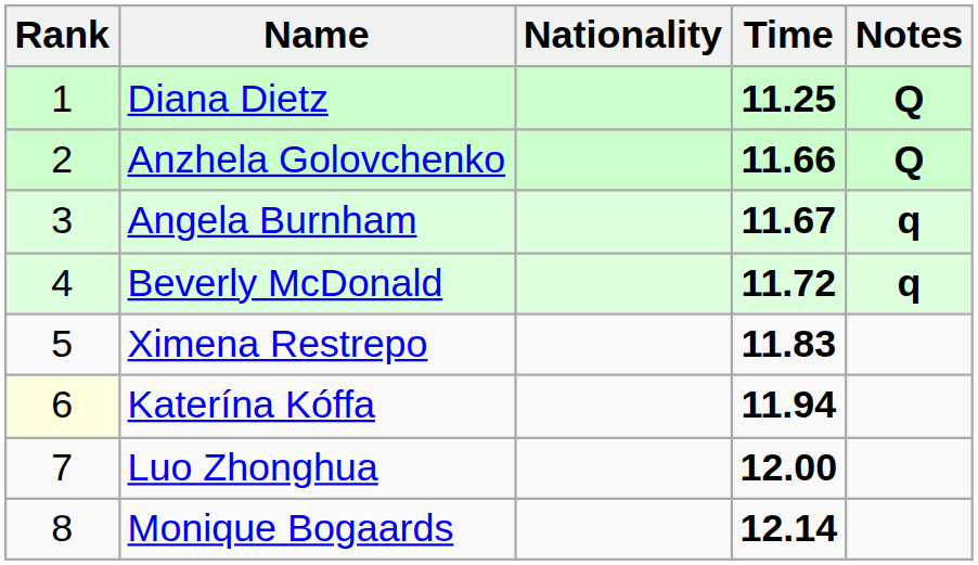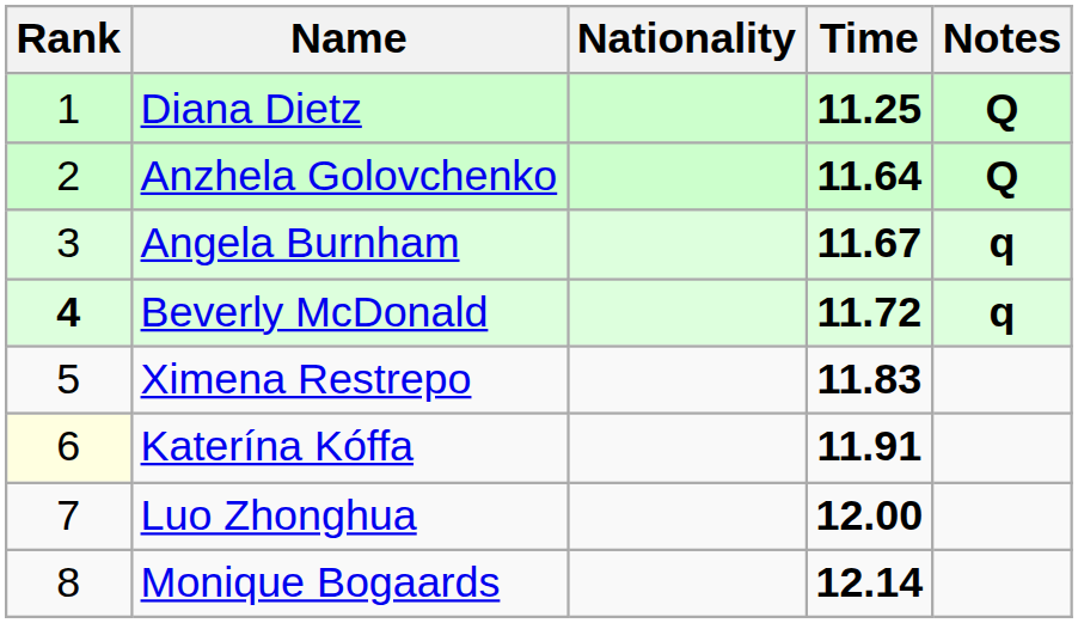 <table class="wikitable sortable" style="text-align:center">
 <tr>
 <th>Rank</th>
 <th>Name</th>
 <th>Nationality</th>
 <th>Time</th>
 <th>Notes</th>
 </tr>
 <tr bgcolor=ccffcc>
 <td>1</td>
 <td align=left><a href='#'>Diana Dietz</a></td>
 <td align=left></td>
 <td><strong>11.25</strong></td>
 <td><strong>Q</strong></td>
 </tr>
 <tr bgcolor=ccffcc>
 <td>2</td>
 <td align=left><a href='#'>Anzhela Golovchenko</a></td>
 <td align=left></td>
-<td><strong>11.66</strong></td>
+<td><strong>11.64</strong></td>
 <td><strong>Q</strong></td>
 </tr>
 <tr bgcolor=ddffdd>
 <td>3</td>
 <td align=left><a href='#'>Angela Burnham</a></td>
 <td align=left></td>
 <td><strong>11.67</strong></td>
 <td><strong>q</strong></td>
 </tr>
 <tr bgcolor=ddffdd>
-<td>4</td>
+<td><strong>4</strong></td>
 <td align=left><a href='#'>Beverly McDonald</a></td>
 <td align=left></td>
 <td><strong>11.72</strong></td>
 <td><strong>q</strong></td>
 </tr>
 <tr>
 <td>5</td>
 <td align=left><a href='#'>Ximena Restrepo</a></td>
 <td align=left></td>
 <td><strong>11.83</strong></td>
 <td></td>
 </tr>
 <tr>
 <td style="background: lightyellow;">6</td>
 <td align=left><a href='#'>Katerína Kóffa</a></td>
 <td align=left></td>
-<td><strong>11.94</strong></td>
+<td><strong>11.91</strong></td>
 <td></td>
 </tr>
 <tr>
 <td>7</td>
 <td align=left><a href='#'>Luo Zhonghua</a></td>
 <td align=left></td>
 <td><strong>12.00</strong></td>
 <td></td>
 </tr>
 <tr>
 <td>8</td>
 <td align=left><a href='#'>Monique Bogaards</a></td>
 <td align=left></td>
 <td><strong>12.14</strong></td>
 <td></td>
 </tr>
 </table>
